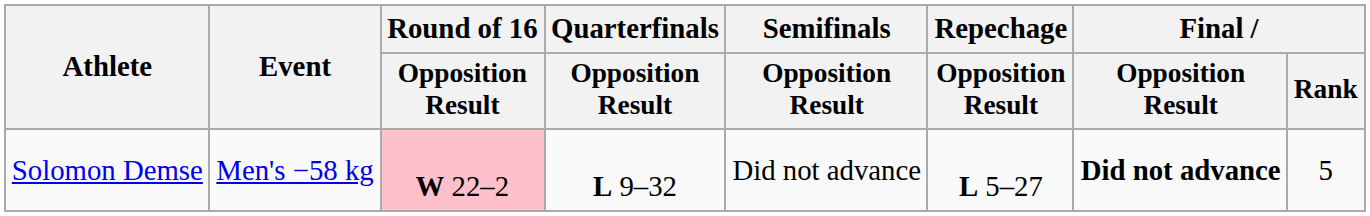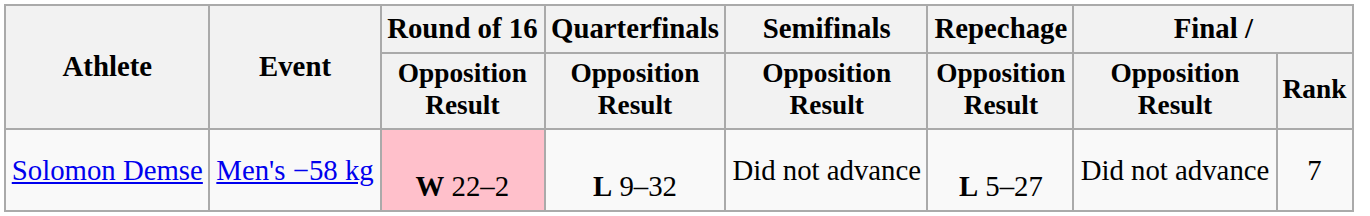 <table class="wikitable" style="font-size:90%;">
 <tr>
 <th rowspan=2>Athlete</th>
 <th rowspan=2>Event</th>
 <th>Round of 16</th>
 <th>Quarterfinals</th>
 <th>Semifinals</th>
 <th>Repechage</th>
 <th colspan=2>Final / </th>
 </tr>
 <tr style="font-size:95%">
 <th>Opposition<br>Result</th>
 <th>Opposition<br>Result</th>
 <th>Opposition<br>Result</th>
 <th>Opposition<br>Result</th>
 <th>Opposition<br>Result</th>
 <th>Rank</th>
 </tr>
 <tr align=center>
 <td align=left><a href='#'>Solomon Demse</a></td>
 <td align=left><a href='#'>Men's −58 kg</a></td>
 <td style="background: pink;"><br><strong>W</strong> 22–2</td>
 <td><br><strong>L</strong> 9–32 </td>
 <td>Did not advance</td>
 <td><br><strong>L</strong> 5–27 </td>
-<td><strong>Did not advance</strong></td>
-<td>5</td>
+<td>Did not advance</td>
+<td>7</td>
 </tr>
 </table>
